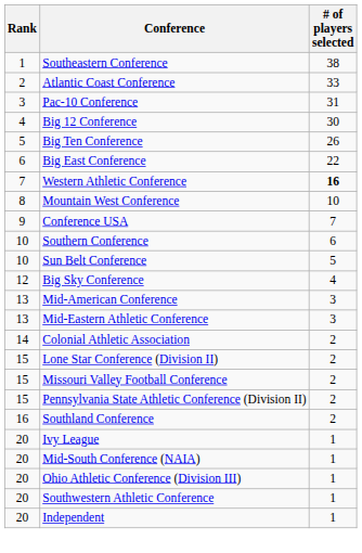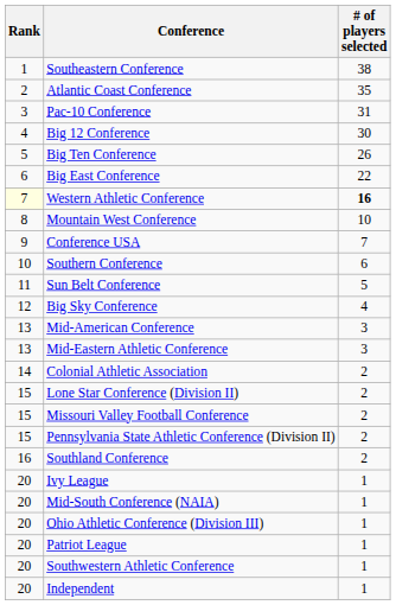 <table class="wikitable sortable">
 <tr>
 <th>Rank</th>
 <th>Conference</th>
 <th># of<br>players<br>selected</th>
 </tr>
 <tr align=center>
 <td>1</td>
 <td align=left><a href='#'>Southeastern Conference</a></td>
 <td>38</td>
 </tr>
 <tr align=center>
 <td>2</td>
 <td align=left><a href='#'>Atlantic Coast Conference</a></td>
-<td>33</td>
+<td>35</td>
 </tr>
 <tr align=center>
 <td>3</td>
 <td align=left><a href='#'>Pac-10 Conference</a></td>
 <td>31</td>
 </tr>
 <tr align=center>
 <td>4</td>
 <td align=left><a href='#'>Big 12 Conference</a></td>
 <td>30</td>
 </tr>
 <tr align=center>
 <td>5</td>
 <td align=left><a href='#'>Big Ten Conference</a></td>
 <td>26</td>
 </tr>
 <tr align=center>
 <td>6</td>
 <td align=left><a href='#'>Big East Conference</a></td>
 <td>22</td>
 </tr>
 <tr align=center>
-<td>7</td>
+<td style="background: lightyellow;">7</td>
 <td align=left><a href='#'>Western Athletic Conference</a></td>
 <td><strong>16</strong></td>
 </tr>
 <tr align=center>
 <td>8</td>
 <td align=left><a href='#'>Mountain West Conference</a></td>
 <td>10</td>
 </tr>
 <tr align=center>
 <td>9</td>
 <td align=left><a href='#'>Conference USA</a></td>
 <td>7</td>
 </tr>
 <tr align=center>
 <td>10</td>
 <td align=left><a href='#'>Southern Conference</a></td>
 <td>6</td>
 </tr>
 <tr align=center>
-<td>10</td>
+<td>11</td>
 <td align=left><a href='#'>Sun Belt Conference</a></td>
 <td>5</td>
 </tr>
 <tr align=center>
 <td>12</td>
 <td align=left><a href='#'>Big Sky Conference</a></td>
 <td>4</td>
 </tr>
 <tr align=center>
 <td>13</td>
 <td align=left><a href='#'>Mid-American Conference</a></td>
 <td>3</td>
 </tr>
 <tr align=center>
 <td>13</td>
 <td align=left><a href='#'>Mid-Eastern Athletic Conference</a></td>
 <td>3</td>
 </tr>
 <tr align=center>
 <td>14</td>
 <td align=left><a href='#'>Colonial Athletic Association</a></td>
 <td>2</td>
 </tr>
 <tr align=center>
 <td>15</td>
 <td align=left><a href='#'>Lone Star Conference</a> (<a href='#'>Division II</a>)</td>
 <td>2</td>
 </tr>
 <tr align=center>
 <td>15</td>
 <td align=left><a href='#'>Missouri Valley Football Conference</a></td>
 <td>2</td>
 </tr>
 <tr align=center>
 <td>15</td>
 <td align=left><a href='#'>Pennsylvania State Athletic Conference</a> (Division II)</td>
 <td>2</td>
 </tr>
 <tr align=center>
 <td>16</td>
 <td align=left><a href='#'>Southland Conference</a></td>
 <td>2</td>
 </tr>
 <tr align=center>
 <td>20</td>
 <td align=left><a href='#'>Ivy League</a></td>
 <td>1</td>
 </tr>
 <tr align=center>
 <td>20</td>
 <td align=left><a href='#'>Mid-South Conference</a> (<a href='#'>NAIA</a>)</td>
 <td>1</td>
 </tr>
 <tr align=center>
 <td>20</td>
 <td align=left><a href='#'>Ohio Athletic Conference</a> (<a href='#'>Division III</a>)</td>
 <td>1</td>
 </tr>
 <tr align=center>
 <td>20</td>
+<td align=left><a href='#'>Patriot League</a></td>
+<td>1</td>
+</tr>
+<tr align=center>
+<td>20</td>
 <td align=left><a href='#'>Southwestern Athletic Conference</a></td>
 <td>1</td>
 </tr>
 <tr align=center>
 <td>20</td>
 <td align=left><a href='#'>Independent</a></td>
 <td>1</td>
 </tr>
 </table>
